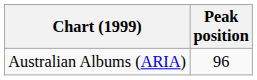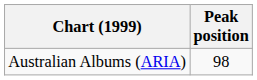 <table class="wikitable">
 <tr>
 <th>Chart (1999)</th>
 <th>Peak<br>position</th>
 </tr>
 <tr>
 <td>Australian Albums (<a href='#'>ARIA</a>)</td>
-<td align="center">96</td>
+<td align="center">98</td>
 </tr>
 </table>
